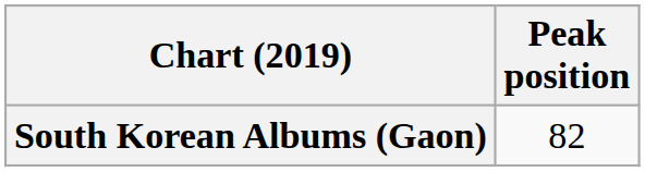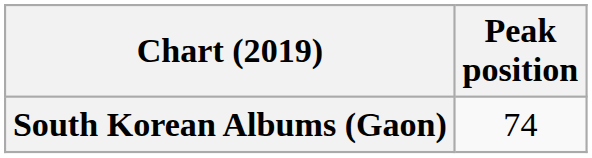 <table class="wikitable plainrowheaders" style="text-align:center">
 <tr>
 <th>Chart (2019)</th>
 <th>Peak<br>position</th>
 </tr>
 <tr>
 <th scope="row">South Korean Albums (Gaon)</th>
-<td>82</td>
+<td>74</td>
 </tr>
 </table>
